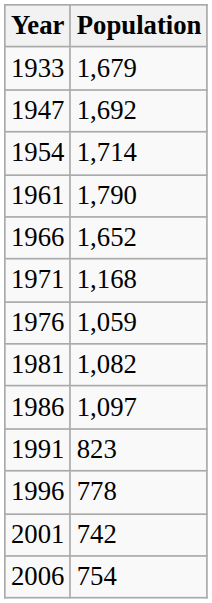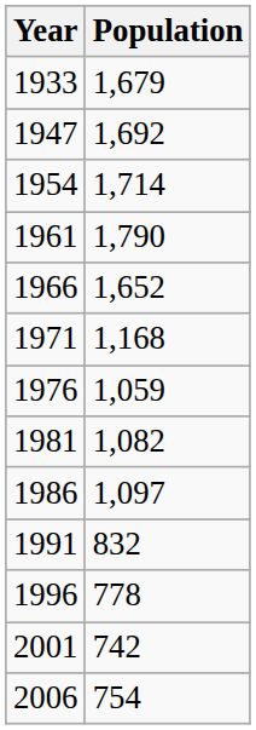 <table class="wikitable">
 <tr>
 <th>Year</th>
 <th>Population</th>
 </tr>
 <tr>
 <td>1933</td>
 <td>1,679</td>
 </tr>
 <tr>
 <td>1947</td>
 <td>1,692</td>
 </tr>
 <tr>
 <td>1954</td>
 <td>1,714</td>
 </tr>
 <tr>
 <td>1961</td>
 <td>1,790</td>
 </tr>
 <tr>
 <td>1966</td>
 <td>1,652</td>
 </tr>
 <tr>
 <td>1971</td>
 <td>1,168</td>
 </tr>
 <tr>
 <td>1976</td>
 <td>1,059</td>
 </tr>
 <tr>
 <td>1981</td>
 <td>1,082</td>
 </tr>
 <tr>
 <td>1986</td>
 <td>1,097</td>
 </tr>
 <tr>
 <td>1991</td>
-<td>823</td>
+<td>832</td>
 </tr>
 <tr>
 <td>1996</td>
 <td>778</td>
 </tr>
 <tr>
 <td>2001</td>
 <td>742</td>
 </tr>
 <tr>
 <td>2006</td>
 <td>754</td>
 </tr>
 </table>
